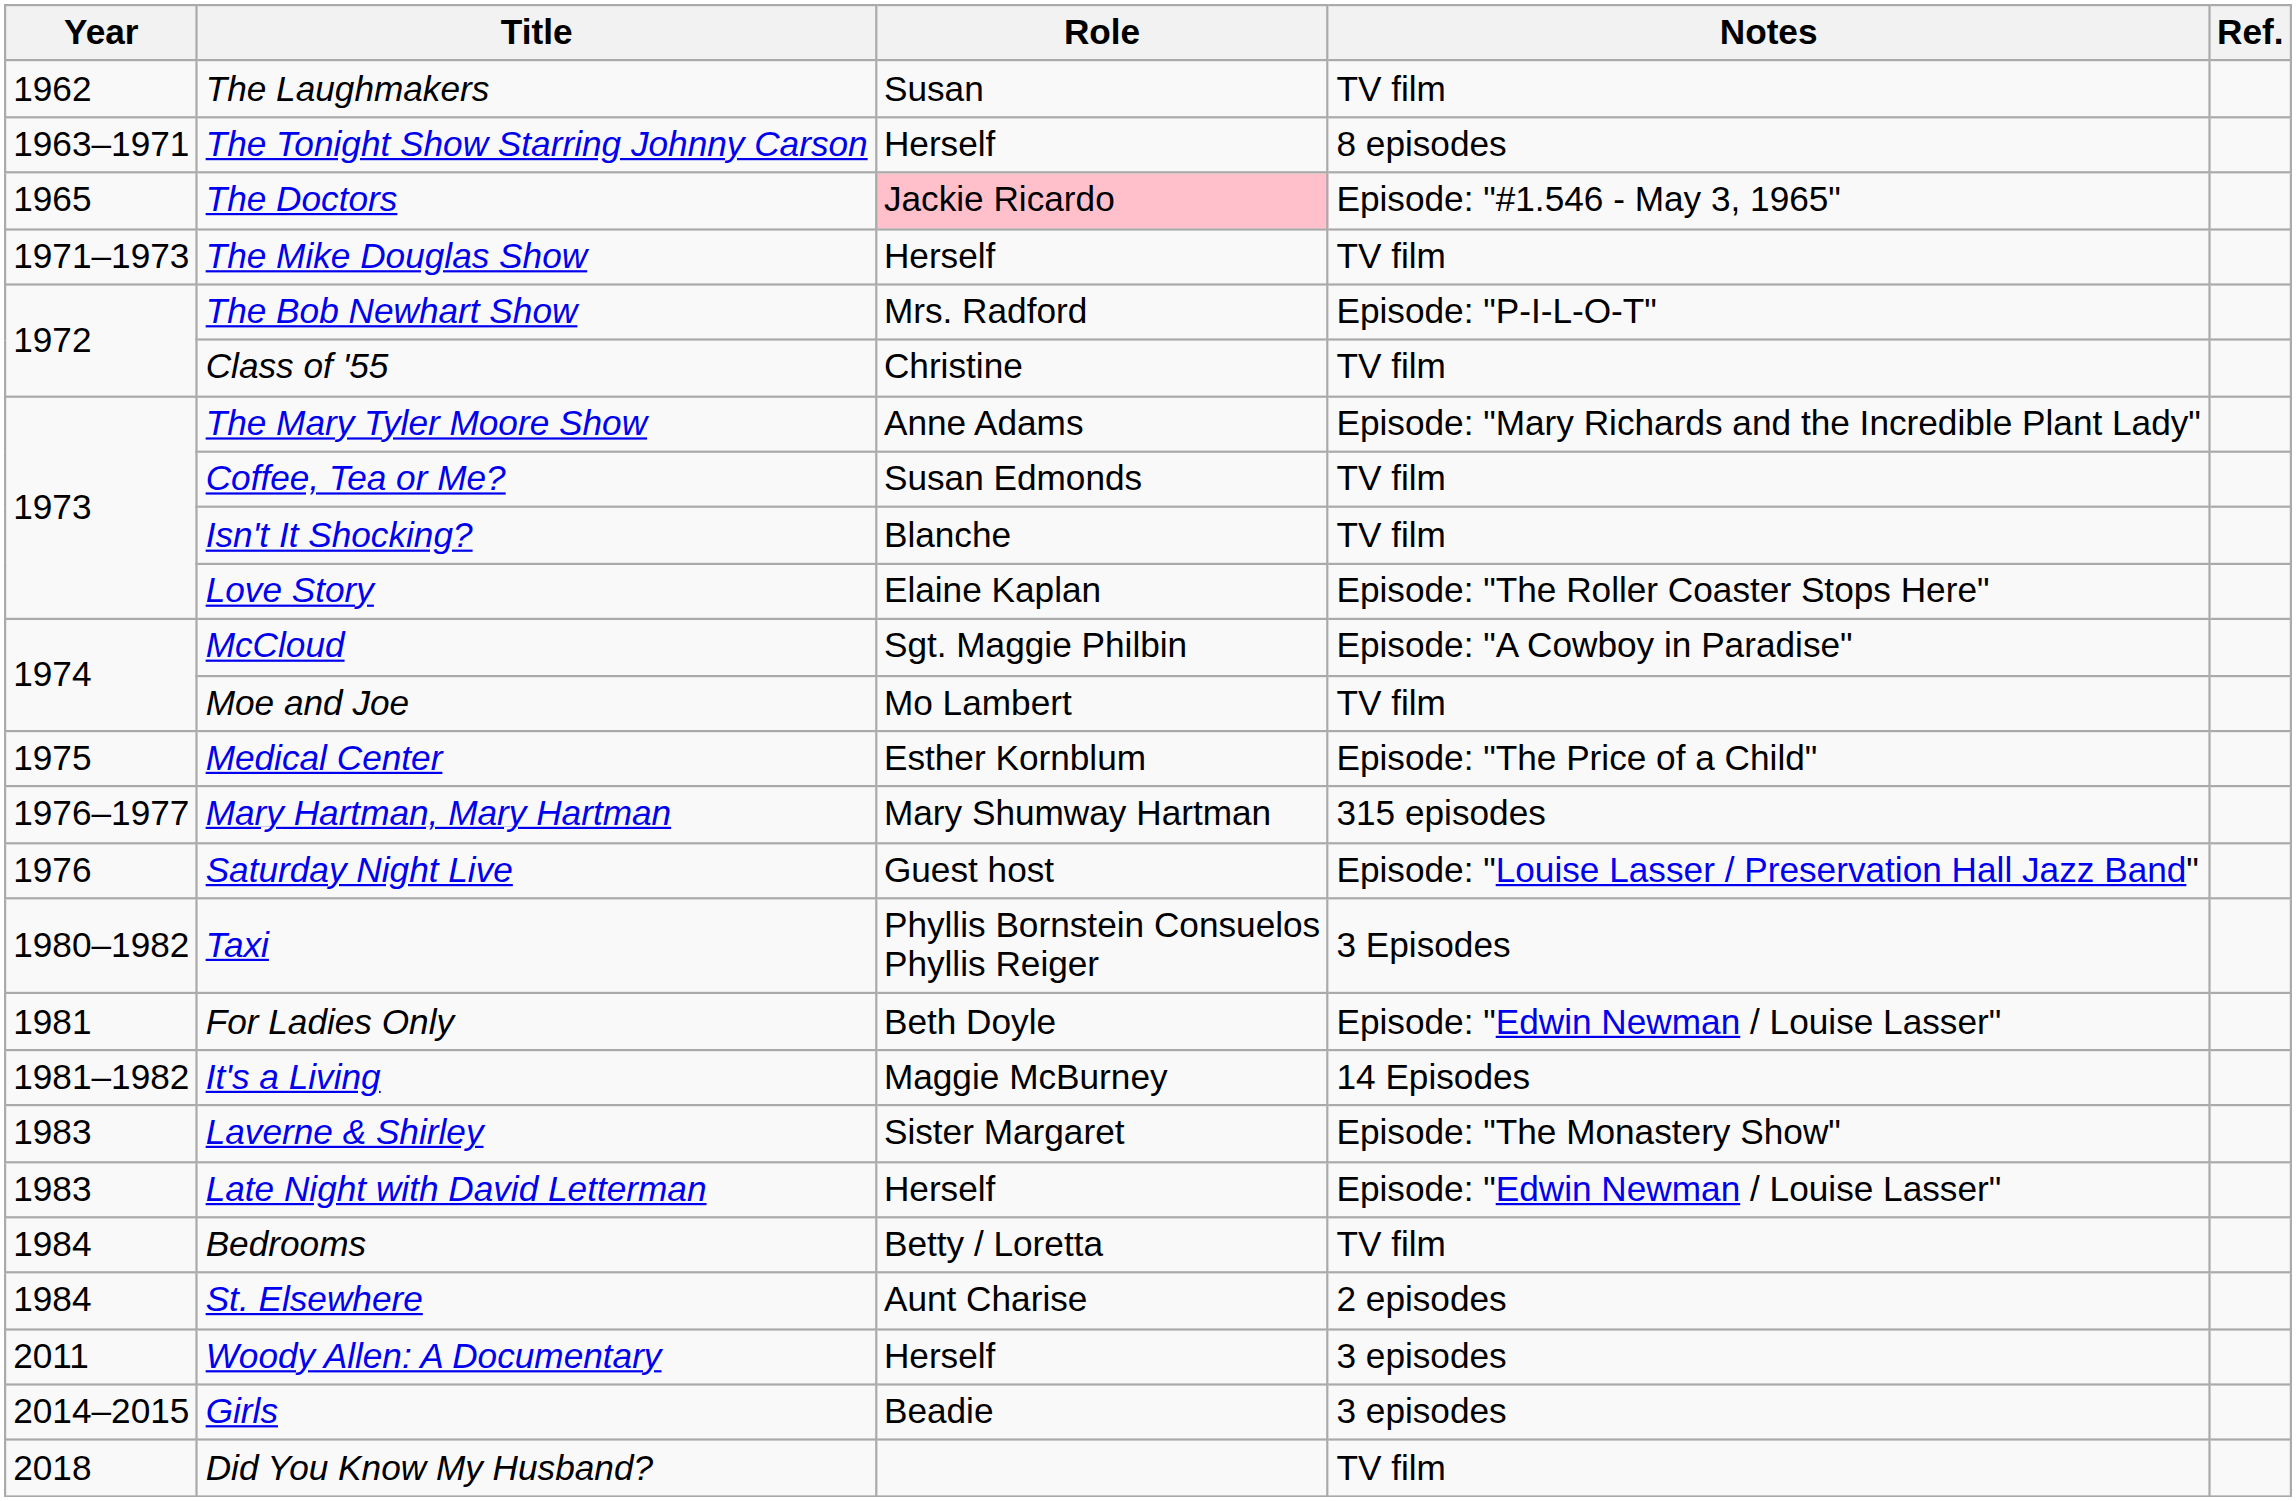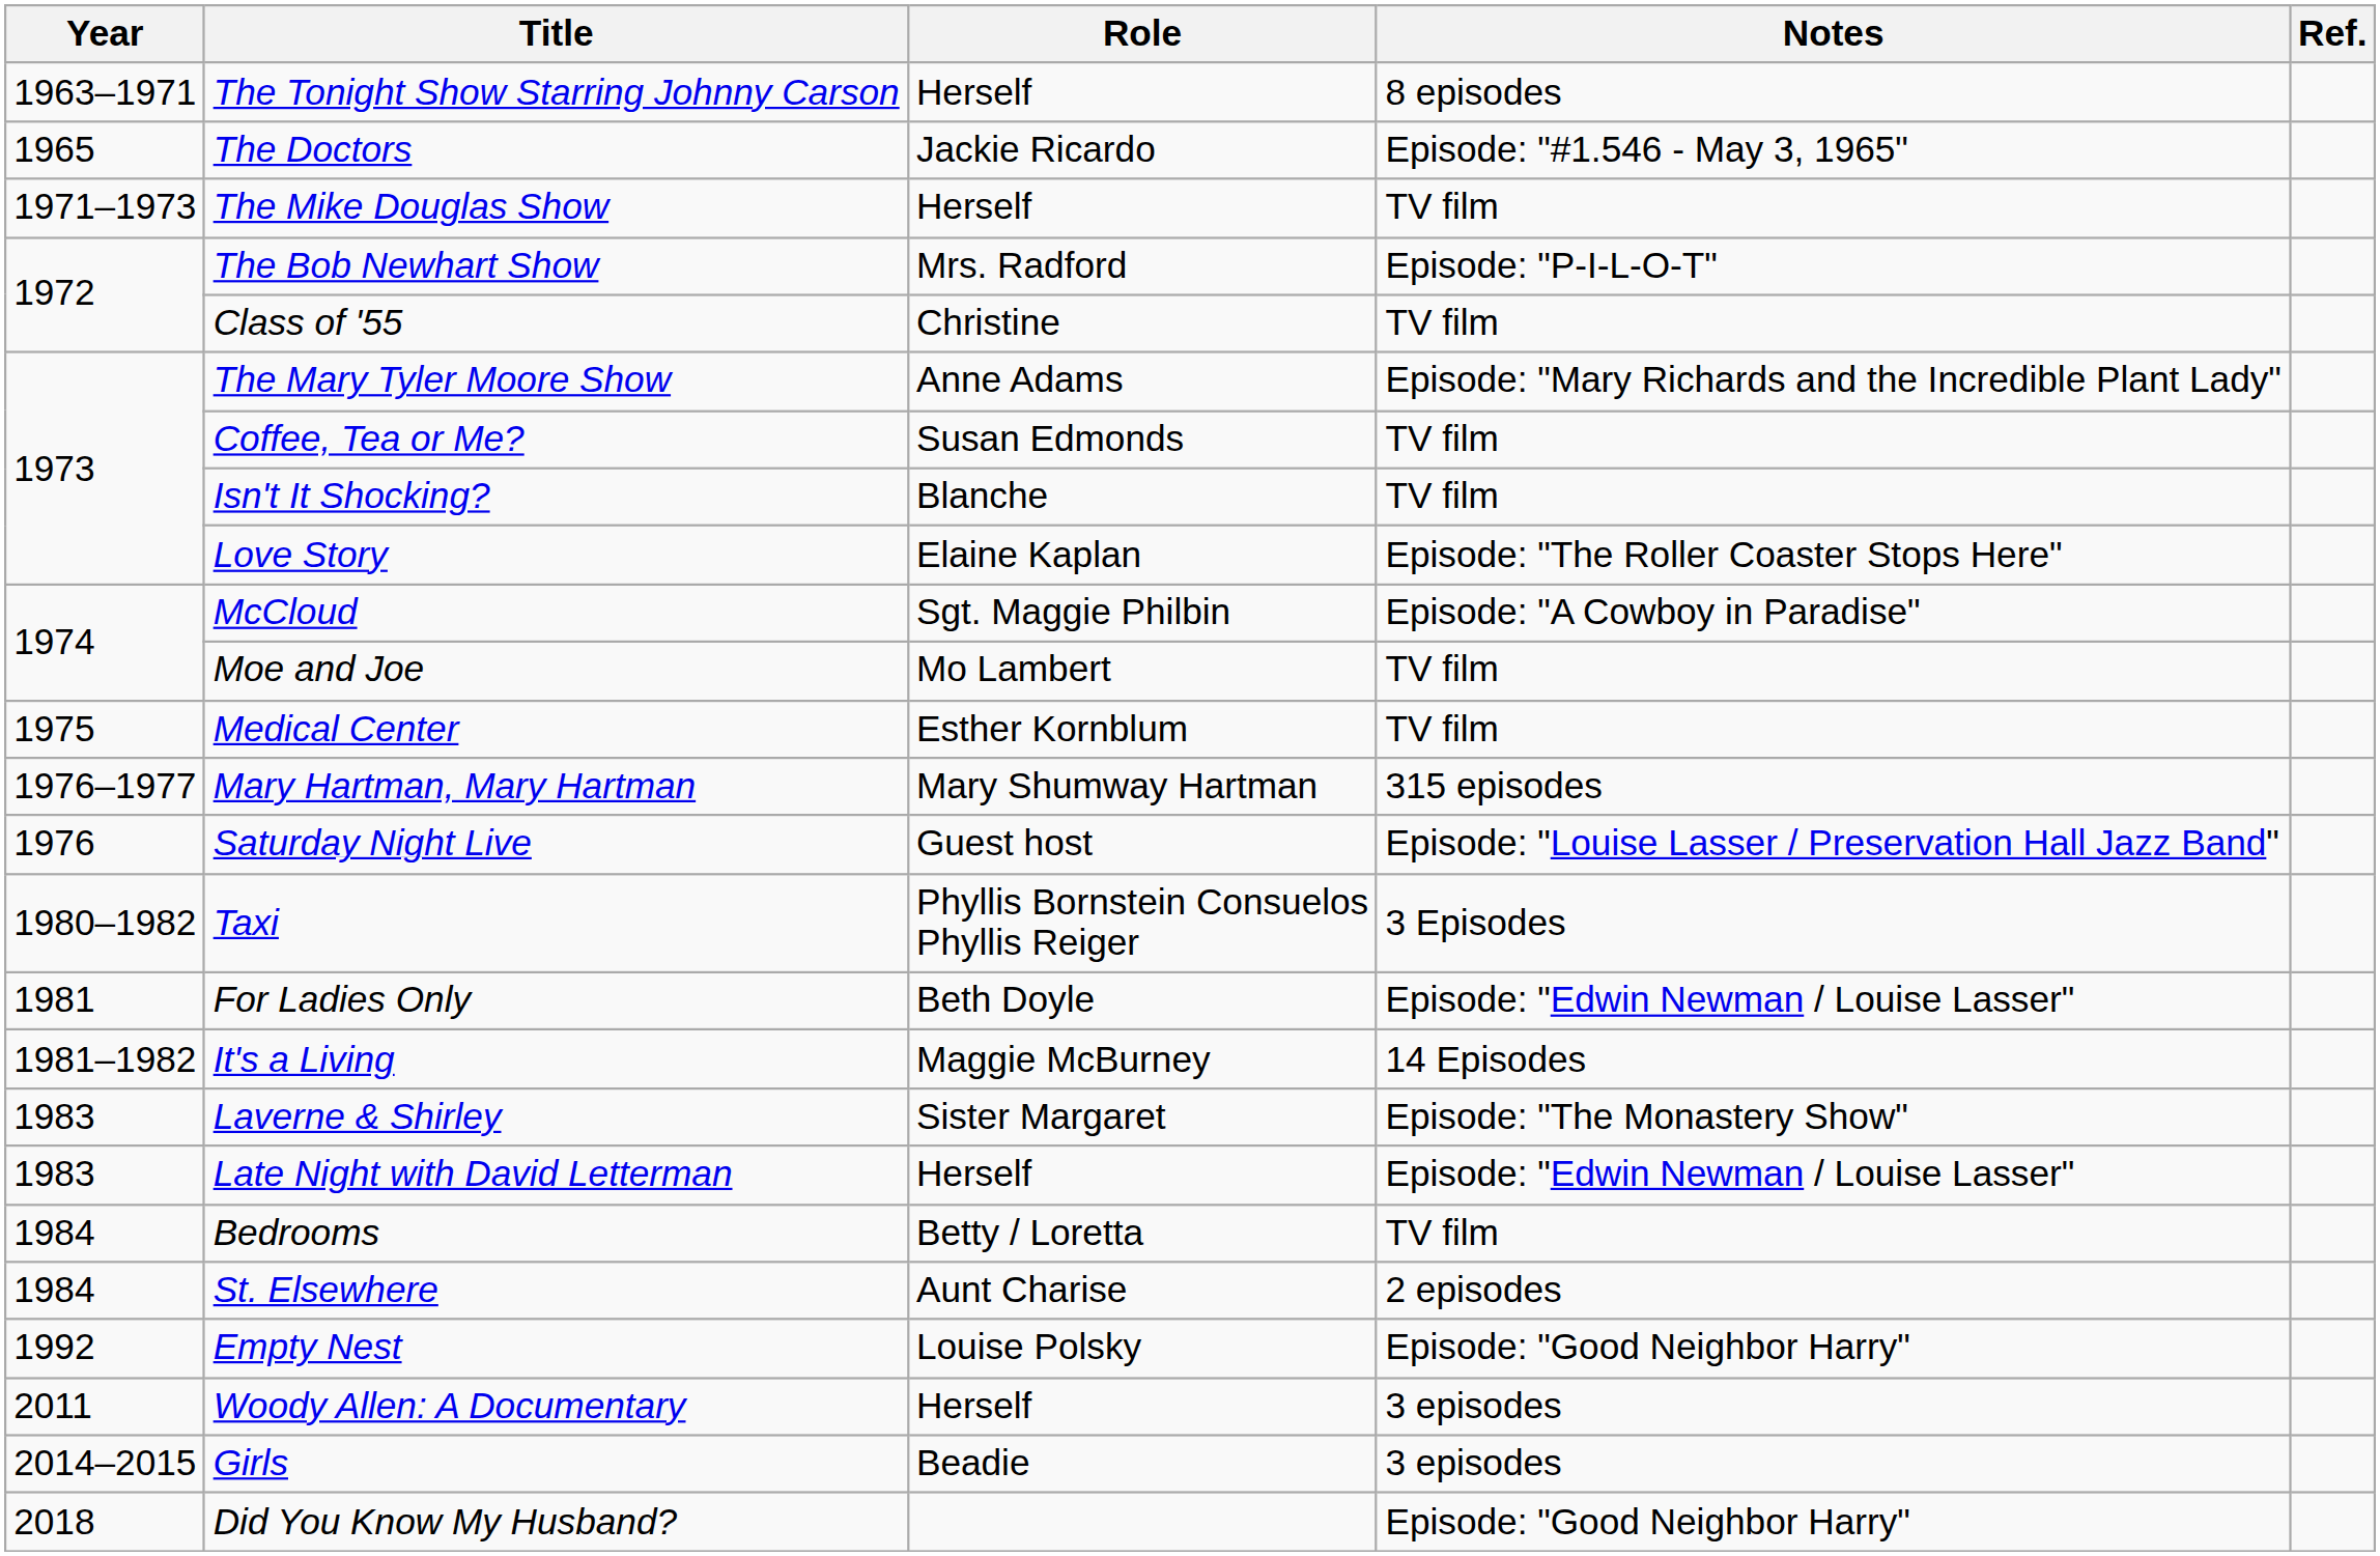 <table class="wikitable sortable">
 <tr>
 <th>Year</th>
 <th>Title</th>
 <th>Role</th>
 <th>Notes</th>
 <th class="unsortable">Ref.</th>
-</tr>
-<tr>
-<td>1962</td>
-<td><em>The Laughmakers</em></td>
-<td>Susan</td>
-<td>TV film</td>
-<td></td>
 </tr>
 <tr>
 <td>1963–1971</td>
 <td><em><a href='#'>The Tonight Show Starring Johnny Carson</a></em></td>
 <td>Herself</td>
 <td>8 episodes</td>
 <td></td>
 </tr>
 <tr>
 <td>1965</td>
 <td><em><a href='#'>The Doctors</a></em></td>
-<td style="background: pink;">Jackie Ricardo</td>
+<td>Jackie Ricardo</td>
 <td>Episode: "#1.546 - May 3, 1965"</td>
 <td></td>
 </tr>
 <tr>
 <td>1971–1973</td>
 <td><em><a href='#'>The Mike Douglas Show</a></em></td>
 <td>Herself</td>
 <td>TV film</td>
 <td></td>
 </tr>
 <tr>
 <td rowspan=2>1972</td>
 <td><em><a href='#'>The Bob Newhart Show</a></em></td>
 <td>Mrs. Radford</td>
 <td>Episode: "P-I-L-O-T"</td>
 <td></td>
 </tr>
 <tr>
 <td><em>Class of '55</em></td>
 <td>Christine</td>
 <td>TV film</td>
 <td></td>
 </tr>
 <tr>
 <td rowspan=4>1973</td>
 <td><em><a href='#'>The Mary Tyler Moore Show</a></em></td>
 <td>Anne Adams</td>
 <td>Episode: "Mary Richards and the Incredible Plant Lady"</td>
 <td></td>
 </tr>
 <tr>
 <td><em><a href='#'>Coffee, Tea or Me?</a></em></td>
 <td>Susan Edmonds</td>
 <td>TV film</td>
 <td></td>
 </tr>
 <tr>
 <td><em><a href='#'>Isn't It Shocking?</a></em></td>
 <td>Blanche</td>
 <td>TV film</td>
 <td></td>
 </tr>
 <tr>
 <td><em><a href='#'>Love Story</a></em></td>
 <td>Elaine Kaplan</td>
 <td>Episode: "The Roller Coaster Stops Here"</td>
 <td></td>
 </tr>
 <tr>
 <td rowspan=2>1974</td>
 <td><em><a href='#'>McCloud</a></em></td>
 <td>Sgt. Maggie Philbin</td>
 <td>Episode: "A Cowboy in Paradise"</td>
 <td></td>
 </tr>
 <tr>
 <td><em>Moe and Joe</em></td>
 <td>Mo Lambert</td>
 <td>TV film</td>
 <td></td>
 </tr>
 <tr>
 <td>1975</td>
 <td><em><a href='#'>Medical Center</a></em></td>
 <td>Esther Kornblum</td>
-<td>Episode: "The Price of a Child"</td>
+<td>TV film</td>
 <td></td>
 </tr>
 <tr>
 <td>1976–1977</td>
 <td><em><a href='#'>Mary Hartman, Mary Hartman</a></em></td>
 <td>Mary Shumway Hartman</td>
 <td>315 episodes</td>
 <td></td>
 </tr>
 <tr>
 <td>1976</td>
 <td><em><a href='#'>Saturday Night Live</a></em></td>
 <td>Guest host</td>
 <td>Episode: "<a href='#'>Louise Lasser / Preservation Hall Jazz Band</a>"</td>
 <td></td>
 </tr>
 <tr>
 <td>1980–1982</td>
 <td><em><a href='#'>Taxi</a></em></td>
 <td>Phyllis Bornstein Consuelos <br> Phyllis Reiger</td>
 <td>3 Episodes</td>
 <td></td>
 </tr>
 <tr>
 <td>1981</td>
 <td><em>For Ladies Only</em></td>
 <td>Beth Doyle</td>
 <td>Episode: "<a href='#'>Edwin Newman</a> / Louise Lasser"</td>
 <td></td>
 </tr>
 <tr>
 <td>1981–1982</td>
 <td><em><a href='#'>It's a Living</a></em></td>
 <td>Maggie McBurney</td>
 <td>14 Episodes</td>
 <td></td>
 </tr>
 <tr>
 <td>1983</td>
 <td><em><a href='#'>Laverne & Shirley</a></em></td>
 <td>Sister Margaret</td>
 <td>Episode: "The Monastery Show"</td>
 <td></td>
 </tr>
 <tr>
 <td>1983</td>
 <td><em><a href='#'>Late Night with David Letterman</a></em></td>
 <td>Herself</td>
 <td>Episode: "<a href='#'>Edwin Newman</a> / Louise Lasser"</td>
 <td></td>
 </tr>
 <tr>
 <td>1984</td>
 <td><em>Bedrooms</em></td>
 <td>Betty / Loretta</td>
 <td>TV film</td>
 <td></td>
 </tr>
 <tr>
 <td>1984</td>
 <td><em><a href='#'>St. Elsewhere</a></em></td>
 <td>Aunt Charise</td>
 <td>2 episodes</td>
 <td></td>
 </tr>
 <tr>
+<td>1992</td>
+<td><em><a href='#'>Empty Nest</a></em></td>
+<td>Louise Polsky</td>
+<td>Episode: "Good Neighbor Harry"</td>
+<td></td>
+</tr>
+<tr>
 <td>2011</td>
 <td><em><a href='#'>Woody Allen: A Documentary</a></em></td>
 <td>Herself</td>
 <td>3 episodes</td>
 <td></td>
 </tr>
 <tr>
 <td>2014–2015</td>
 <td><em><a href='#'>Girls</a></em></td>
 <td>Beadie</td>
 <td>3 episodes</td>
 <td></td>
 </tr>
 <tr>
 <td>2018</td>
 <td><em>Did You Know My Husband?</em></td>
 <td></td>
-<td>TV film</td>
+<td>Episode: "Good Neighbor Harry"</td>
 <td></td>
 </tr>
 <tr>
 </tr>
 </table>
